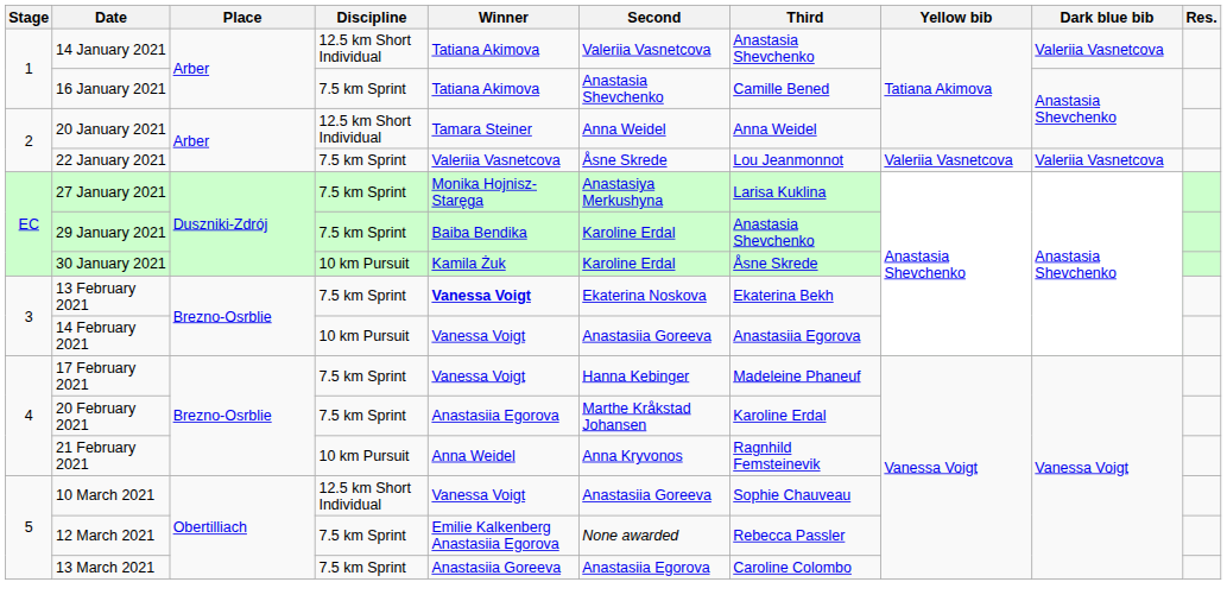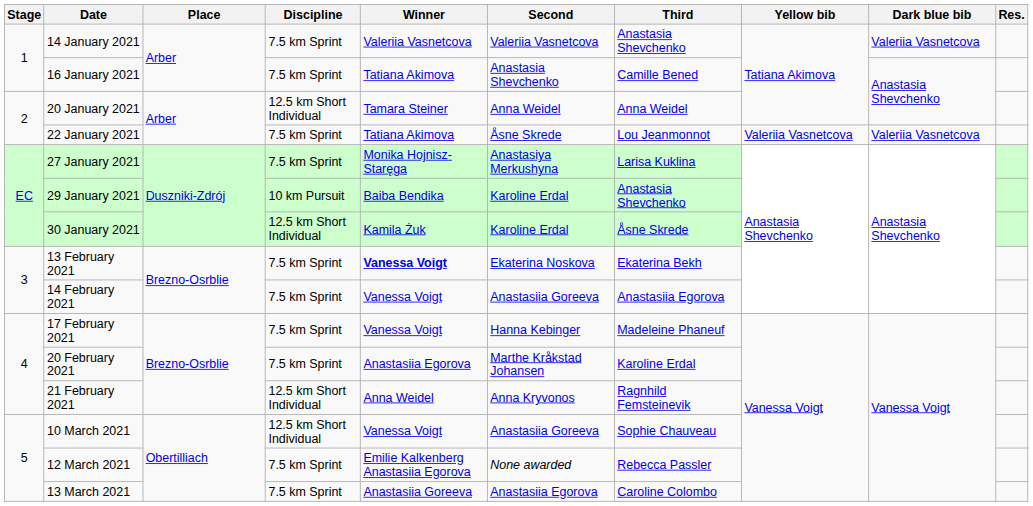 <table class="wikitable" style="font-size:95%;">
 <tr>
 <th width="20">Stage</th>
 <th width="115">Date</th>
 <th width="145">Place</th>
 <th width="110">Discipline</th>
 <th width="150">Winner</th>
 <th width="150">Second</th>
 <th width="150">Third</th>
 <th width="150">Yellow bib<br></th>
 <th width="150">Dark blue bib<br></th>
 <th width="10">Res.</th>
 </tr>
 <tr>
 <td rowspan=2 align=center>1</td>
 <td>14 January 2021</td>
 <td rowspan=2> <a href='#'>Arber</a></td>
-<td>12.5 km Short Individual</td>
-<td> <a href='#'>Tatiana Akimova</a></td>
+<td>7.5 km Sprint</td>
+<td> <a href='#'>Valeriia Vasnetcova</a></td>
 <td> <a href='#'>Valeriia Vasnetcova</a></td>
 <td> <a href='#'>Anastasia Shevchenko</a></td>
 <td rowspan=3> <a href='#'>Tatiana Akimova</a></td>
 <td> <a href='#'>Valeriia Vasnetcova</a></td>
 <td></td>
 </tr>
 <tr>
 <td>16 January 2021</td>
 <td>7.5 km Sprint</td>
 <td> <a href='#'>Tatiana Akimova</a></td>
 <td> <a href='#'>Anastasia Shevchenko</a></td>
 <td> <a href='#'>Camille Bened</a></td>
 <td rowspan=2> <a href='#'>Anastasia Shevchenko</a></td>
 <td></td>
 </tr>
 <tr>
 <td rowspan=2 align=center>2</td>
 <td>20 January 2021</td>
 <td rowspan=2> <a href='#'>Arber</a></td>
 <td>12.5 km Short Individual</td>
 <td> <a href='#'>Tamara Steiner</a></td>
 <td> <a href='#'>Anna Weidel</a></td>
 <td> <a href='#'>Anna Weidel</a></td>
 <td></td>
 </tr>
 <tr>
 <td>22 January 2021</td>
 <td>7.5 km Sprint</td>
-<td> <a href='#'>Valeriia Vasnetcova</a></td>
+<td> <a href='#'>Tatiana Akimova</a></td>
 <td> <a href='#'>Åsne Skrede</a></td>
 <td> <a href='#'>Lou Jeanmonnot</a></td>
 <td> <a href='#'>Valeriia Vasnetcova</a></td>
 <td> <a href='#'>Valeriia Vasnetcova</a></td>
 <td></td>
 </tr>
 <tr style="background:#CCFFCC">
 <td rowspan=3 align=center><a href='#'>EC</a></td>
 <td>27 January 2021</td>
 <td rowspan=3> <a href='#'>Duszniki-Zdrój</a></td>
 <td>7.5 km Sprint</td>
 <td> <a href='#'>Monika Hojnisz-Staręga</a></td>
 <td> <a href='#'>Anastasiya Merkushyna</a></td>
 <td> <a href='#'>Larisa Kuklina</a></td>
 <td rowspan=5 style="background:#FFFFFF;"> <a href='#'>Anastasia Shevchenko</a></td>
 <td rowspan=5 style="background:#FFFFFF;"> <a href='#'>Anastasia Shevchenko</a></td>
 <td></td>
 </tr>
 <tr style="background:#CCFFCC">
 <td>29 January 2021</td>
-<td>7.5 km Sprint</td>
+<td>10 km Pursuit</td>
 <td> <a href='#'>Baiba Bendika</a></td>
 <td> <a href='#'>Karoline Erdal</a></td>
 <td> <a href='#'>Anastasia Shevchenko</a></td>
 <td></td>
 </tr>
 <tr style="background:#CCFFCC">
 <td>30 January 2021</td>
-<td>10 km Pursuit</td>
+<td>12.5 km Short Individual</td>
 <td> <a href='#'>Kamila Żuk</a></td>
 <td> <a href='#'>Karoline Erdal</a></td>
 <td> <a href='#'>Åsne Skrede</a></td>
 <td></td>
 </tr>
 <tr>
 <td rowspan=2 align=center>3</td>
 <td>13 February 2021</td>
 <td rowspan=2> <a href='#'>Brezno-Osrblie</a></td>
 <td>7.5 km Sprint</td>
 <td><strong> <a href='#'>Vanessa Voigt</a></strong></td>
 <td> <a href='#'>Ekaterina Noskova</a></td>
 <td> <a href='#'>Ekaterina Bekh</a></td>
 <td></td>
 </tr>
 <tr>
 <td>14 February 2021</td>
-<td>10 km Pursuit</td>
+<td>7.5 km Sprint</td>
 <td> <a href='#'>Vanessa Voigt</a></td>
 <td> <a href='#'>Anastasiia Goreeva</a></td>
 <td> <a href='#'>Anastasiia Egorova</a></td>
 <td></td>
 </tr>
 <tr>
 <td rowspan=3 align=center>4</td>
 <td>17 February 2021</td>
 <td rowspan=3> <a href='#'>Brezno-Osrblie</a></td>
 <td>7.5 km Sprint</td>
 <td> <a href='#'>Vanessa Voigt</a></td>
 <td> <a href='#'>Hanna Kebinger</a></td>
 <td> <a href='#'>Madeleine Phaneuf</a></td>
 <td rowspan=6> <a href='#'>Vanessa Voigt</a></td>
 <td rowspan=6> <a href='#'>Vanessa Voigt</a></td>
 <td></td>
 </tr>
 <tr>
 <td>20 February 2021</td>
 <td>7.5 km Sprint</td>
 <td> <a href='#'>Anastasiia Egorova</a></td>
 <td> <a href='#'>Marthe Kråkstad Johansen</a></td>
 <td> <a href='#'>Karoline Erdal</a></td>
 <td></td>
 </tr>
 <tr>
 <td>21 February 2021</td>
-<td>10 km Pursuit</td>
+<td>12.5 km Short Individual</td>
 <td> <a href='#'>Anna Weidel</a></td>
 <td> <a href='#'>Anna Kryvonos</a></td>
 <td> <a href='#'>Ragnhild Femsteinevik</a></td>
 <td></td>
 </tr>
 <tr>
 <td rowspan=3 align=center>5</td>
 <td>10 March 2021</td>
 <td rowspan=3> <a href='#'>Obertilliach</a></td>
 <td>12.5 km Short Individual</td>
 <td> <a href='#'>Vanessa Voigt</a></td>
 <td> <a href='#'>Anastasiia Goreeva</a></td>
 <td> <a href='#'>Sophie Chauveau</a></td>
 <td></td>
 </tr>
 <tr>
 <td>12 March 2021</td>
 <td>7.5 km Sprint</td>
 <td> <a href='#'>Emilie Kalkenberg</a><br> <a href='#'>Anastasiia Egorova</a></td>
 <td><em>None awarded</em></td>
 <td> <a href='#'>Rebecca Passler</a></td>
 <td></td>
 </tr>
 <tr>
 <td>13 March 2021</td>
 <td>7.5 km Sprint</td>
 <td> <a href='#'>Anastasiia Goreeva</a></td>
 <td> <a href='#'>Anastasiia Egorova</a></td>
 <td> <a href='#'>Caroline Colombo</a></td>
 <td></td>
 </tr>
 </table>
